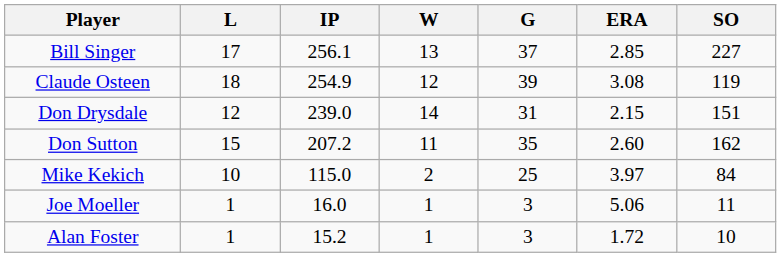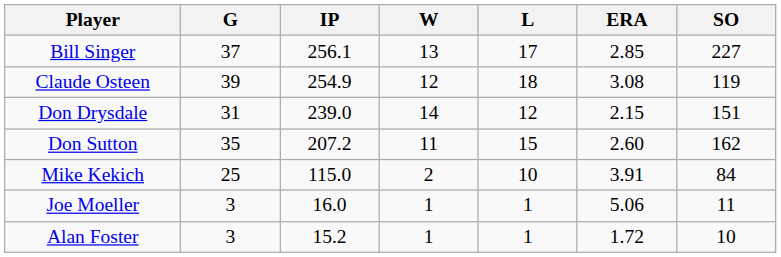 <table class="wikitable sortable">
 <tr>
 <th bgcolor="#DDDDFF" width="16%">Player</th>
-<th bgcolor="#DDDDFF" width="9%">L</th>
+<th bgcolor="#DDDDFF" width="9%">G</th>
 <th bgcolor="#DDDDFF" width="9%">IP</th>
 <th bgcolor="#DDDDFF" width="9%">W</th>
-<th bgcolor="#DDDDFF" width="9%">G</th>
+<th bgcolor="#DDDDFF" width="9%">L</th>
 <th bgcolor="#DDDDFF" width="9%">ERA</th>
 <th bgcolor="#DDDDFF" width="9%">SO</th>
 </tr>
 <tr align="center">
 <td><a href='#'>Bill Singer</a></td>
-<td>17</td>
+<td>37</td>
 <td>256.1</td>
 <td>13</td>
-<td>37</td>
+<td>17</td>
 <td>2.85</td>
 <td>227</td>
 </tr>
 <tr align=center>
 <td><a href='#'>Claude Osteen</a></td>
-<td>18</td>
+<td>39</td>
 <td>254.9</td>
 <td>12</td>
-<td>39</td>
+<td>18</td>
 <td>3.08</td>
 <td>119</td>
 </tr>
 <tr align=center>
 <td><a href='#'>Don Drysdale</a></td>
-<td>12</td>
+<td>31</td>
 <td>239.0</td>
 <td>14</td>
-<td>31</td>
+<td>12</td>
 <td>2.15</td>
 <td>151</td>
 </tr>
 <tr align=center>
 <td><a href='#'>Don Sutton</a></td>
-<td>15</td>
+<td>35</td>
 <td>207.2</td>
 <td>11</td>
-<td>35</td>
+<td>15</td>
 <td>2.60</td>
 <td>162</td>
 </tr>
 <tr align=center>
 <td><a href='#'>Mike Kekich</a></td>
-<td>10</td>
+<td>25</td>
 <td>115.0</td>
 <td>2</td>
-<td>25</td>
-<td>3.97</td>
+<td>10</td>
+<td>3.91</td>
 <td>84</td>
 </tr>
 <tr align=center>
 <td><a href='#'>Joe Moeller</a></td>
-<td>1</td>
+<td>3</td>
 <td>16.0</td>
 <td>1</td>
-<td>3</td>
+<td>1</td>
 <td>5.06</td>
 <td>11</td>
 </tr>
 <tr align=center>
 <td><a href='#'>Alan Foster</a></td>
-<td>1</td>
+<td>3</td>
 <td>15.2</td>
 <td>1</td>
-<td>3</td>
+<td>1</td>
 <td>1.72</td>
 <td>10</td>
 </tr>
 </table>
